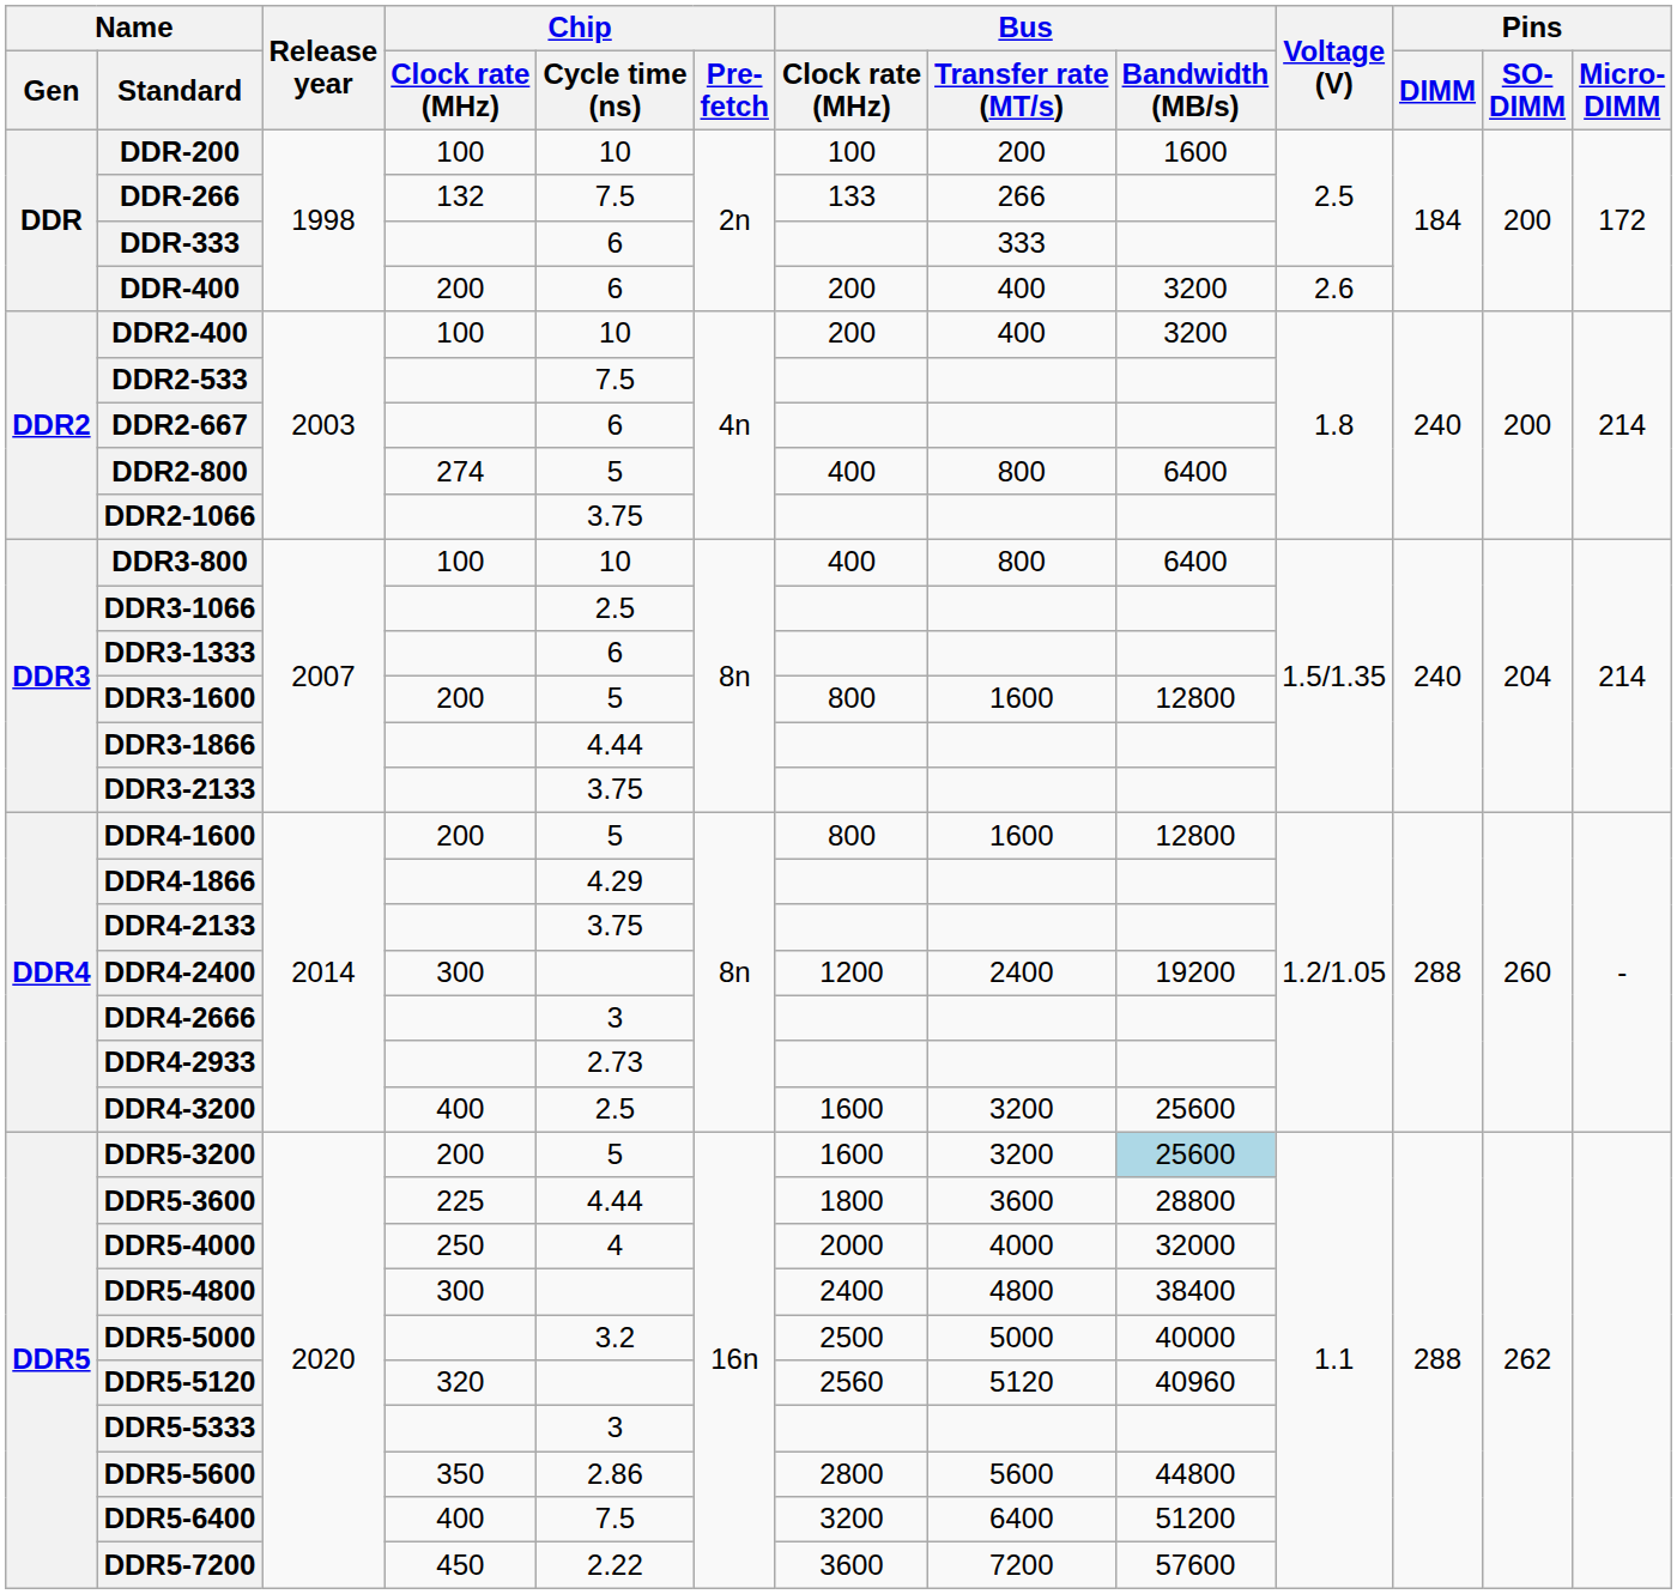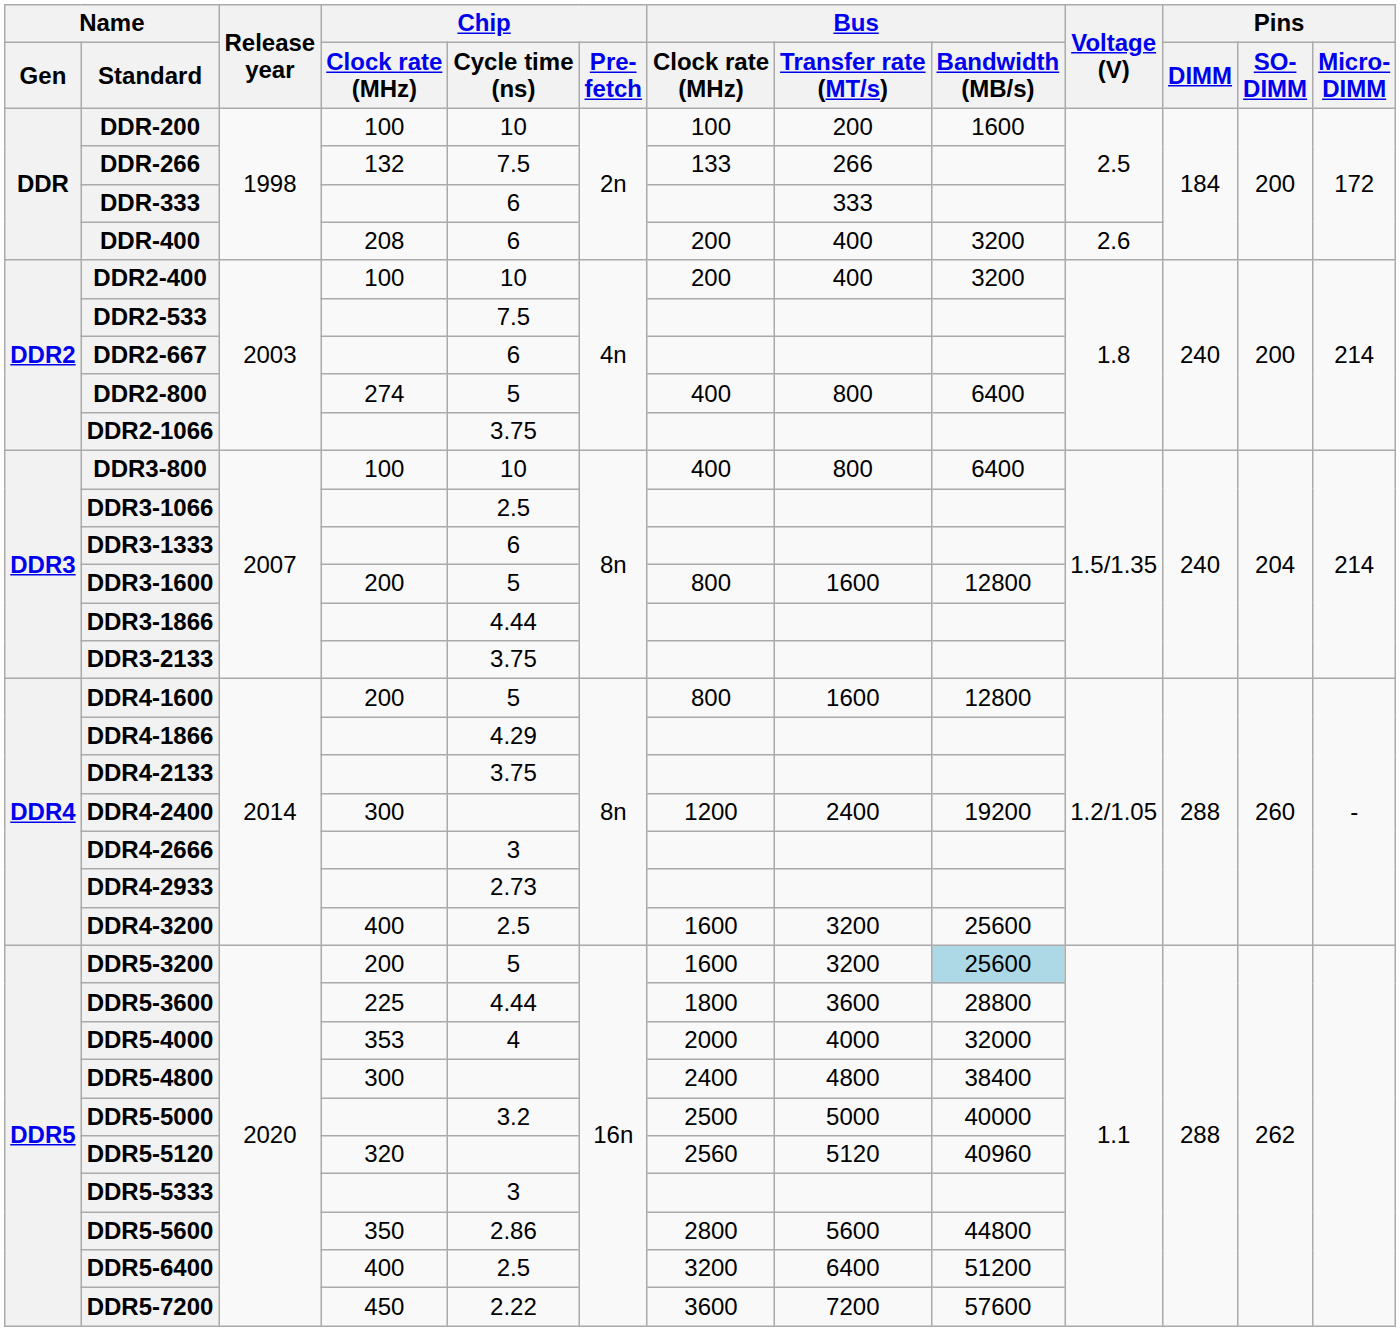 <table class="wikitable sortable" style="text-align: center;">
 <tr>
 <th colspan="2" scope="col">Name</th>
 <th rowspan="2" scope="col">Release<br>year</th>
 <th colspan="3" scope="col"><a href='#'>Chip</a></th>
 <th colspan="3" scope="col"><a href='#'>Bus</a></th>
 <th rowspan="2" scope="col"><a href='#'>Voltage</a><br>(V)</th>
 <th colspan="3" scope="col">Pins</th>
 </tr>
 <tr>
 <th scope="col">Gen</th>
 <th scope="col">Standard</th>
 <th scope="col"><a href='#'>Clock rate</a><br>(MHz)</th>
 <th scope="col">Cycle time<br>(ns)</th>
 <th scope="col"><a href='#'>Pre-<br>fetch</a></th>
 <th scope="col">Clock rate<br>(MHz)</th>
 <th scope="col"><a href='#'>Transfer rate</a><br>(<a href='#'>MT/s</a>)</th>
 <th scope="col"><a href='#'>Bandwidth</a><br>(MB/s)</th>
 <th scope="col"><a href='#'>DIMM</a></th>
 <th scope="col"><a href='#'>SO-<br>DIMM</a></th>
 <th scope="col"><a href='#'>Micro-<br>DIMM</a></th>
 </tr>
 <tr>
 <th rowspan="4" scope="row">DDR</th>
 <th>DDR-200</th>
 <td rowspan="4">1998</td>
 <td>100</td>
 <td>10</td>
 <td rowspan="4">2n</td>
 <td>100</td>
 <td>200</td>
 <td>1600</td>
 <td rowspan="3">2.5</td>
 <td rowspan="4">184</td>
 <td rowspan="4">200</td>
 <td rowspan="4">172</td>
 </tr>
 <tr>
 <th>DDR-266</th>
 <td>132</td>
 <td>7.5</td>
 <td>133</td>
 <td>266</td>
 <td></td>
 </tr>
 <tr>
 <th>DDR-333</th>
 <td></td>
 <td>6</td>
 <td></td>
 <td>333</td>
 <td></td>
 </tr>
 <tr>
 <th>DDR-400</th>
-<td>200</td>
+<td>208</td>
 <td>6</td>
 <td>200</td>
 <td>400</td>
 <td>3200</td>
 <td>2.6</td>
 </tr>
 <tr>
 <th rowspan="5" scope="row"><a href='#'>DDR2</a></th>
 <th>DDR2-400</th>
 <td rowspan="5">2003</td>
 <td>100</td>
 <td>10</td>
 <td rowspan="5">4n</td>
 <td>200</td>
 <td>400</td>
 <td>3200</td>
 <td rowspan="5">1.8</td>
 <td rowspan="5">240</td>
 <td rowspan="5">200</td>
 <td rowspan="5">214</td>
 </tr>
 <tr>
 <th>DDR2-533</th>
 <td></td>
 <td>7.5</td>
 <td></td>
 <td></td>
 <td></td>
 </tr>
 <tr>
 <th>DDR2-667</th>
 <td></td>
 <td>6</td>
 <td></td>
 <td></td>
 <td></td>
 </tr>
 <tr>
 <th>DDR2-800</th>
 <td>274</td>
 <td>5</td>
 <td>400</td>
 <td>800</td>
 <td>6400</td>
 </tr>
 <tr>
 <th>DDR2-1066</th>
 <td></td>
 <td>3.75</td>
 <td></td>
 <td></td>
 <td></td>
 </tr>
 <tr>
 <th rowspan="6" scope="row"><a href='#'>DDR3</a></th>
 <th>DDR3-800</th>
 <td rowspan="6">2007</td>
 <td>100</td>
 <td>10</td>
 <td rowspan="6">8n</td>
 <td>400</td>
 <td>800</td>
 <td>6400</td>
 <td rowspan="6">1.5/1.35</td>
 <td rowspan="6">240</td>
 <td rowspan="6">204</td>
 <td rowspan="6">214</td>
 </tr>
 <tr>
 <th>DDR3-1066</th>
 <td></td>
 <td>2.5</td>
 <td></td>
 <td></td>
 <td></td>
 </tr>
 <tr>
 <th>DDR3-1333</th>
 <td></td>
 <td>6</td>
 <td></td>
 <td></td>
 <td></td>
 </tr>
 <tr>
 <th>DDR3-1600</th>
 <td>200</td>
 <td>5</td>
 <td>800</td>
 <td>1600</td>
 <td>12800</td>
 </tr>
 <tr>
 <th>DDR3-1866</th>
 <td></td>
 <td>4.44</td>
 <td></td>
 <td></td>
 <td></td>
 </tr>
 <tr>
 <th>DDR3-2133</th>
 <td></td>
 <td>3.75</td>
 <td></td>
 <td></td>
 <td></td>
 </tr>
 <tr>
 <th rowspan="7" scope="row"><a href='#'>DDR4</a></th>
 <th>DDR4-1600</th>
 <td rowspan="7">2014</td>
 <td>200</td>
 <td>5</td>
 <td rowspan="7">8n</td>
 <td>800</td>
 <td>1600</td>
 <td>12800</td>
 <td rowspan="7">1.2/1.05</td>
 <td rowspan="7">288</td>
 <td rowspan="7">260</td>
 <td rowspan="7">-</td>
 </tr>
 <tr>
 <th>DDR4-1866</th>
 <td></td>
 <td>4.29</td>
 <td></td>
 <td></td>
 <td></td>
 </tr>
 <tr>
 <th>DDR4-2133</th>
 <td></td>
 <td>3.75</td>
 <td></td>
 <td></td>
 <td></td>
 </tr>
 <tr>
 <th>DDR4-2400</th>
 <td>300</td>
 <td></td>
 <td>1200</td>
 <td>2400</td>
 <td>19200</td>
 </tr>
 <tr>
 <th>DDR4-2666</th>
 <td></td>
 <td>3</td>
 <td></td>
 <td></td>
 <td></td>
 </tr>
 <tr>
 <th>DDR4-2933</th>
 <td></td>
 <td>2.73</td>
 <td></td>
 <td></td>
 <td></td>
 </tr>
 <tr>
 <th>DDR4-3200</th>
 <td>400</td>
 <td>2.5</td>
 <td>1600</td>
 <td>3200</td>
 <td>25600</td>
 </tr>
 <tr>
 <th rowspan="10"><a href='#'>DDR5</a></th>
 <th>DDR5-3200</th>
 <td rowspan="10">2020</td>
 <td>200</td>
 <td>5</td>
 <td rowspan="10">16n</td>
 <td>1600</td>
 <td>3200</td>
 <td style="background: lightblue;">25600</td>
 <td rowspan="10">1.1</td>
 <td rowspan="10">288</td>
 <td rowspan="10">262</td>
 <td rowspan="10"></td>
 </tr>
 <tr>
 <th>DDR5-3600</th>
 <td>225</td>
 <td>4.44</td>
 <td>1800</td>
 <td>3600</td>
 <td>28800</td>
 </tr>
 <tr>
 <th>DDR5-4000</th>
-<td>250</td>
+<td>353</td>
 <td>4</td>
 <td>2000</td>
 <td>4000</td>
 <td>32000</td>
 </tr>
 <tr>
 <th>DDR5-4800</th>
 <td>300</td>
 <td></td>
 <td>2400</td>
 <td>4800</td>
 <td>38400</td>
 </tr>
 <tr>
 <th>DDR5-5000</th>
 <td></td>
 <td>3.2</td>
 <td>2500</td>
 <td>5000</td>
 <td>40000</td>
 </tr>
 <tr>
 <th>DDR5-5120</th>
 <td>320</td>
 <td></td>
 <td>2560</td>
 <td>5120</td>
 <td>40960</td>
 </tr>
 <tr>
 <th>DDR5-5333</th>
 <td></td>
 <td>3</td>
 <td></td>
 <td></td>
 <td></td>
 </tr>
 <tr>
 <th>DDR5-5600</th>
 <td>350</td>
 <td>2.86</td>
 <td>2800</td>
 <td>5600</td>
 <td>44800</td>
 </tr>
 <tr>
 <th>DDR5-6400</th>
 <td>400</td>
-<td>7.5</td>
+<td>2.5</td>
 <td>3200</td>
 <td>6400</td>
 <td>51200</td>
 </tr>
 <tr>
 <th>DDR5-7200</th>
 <td>450</td>
 <td>2.22</td>
 <td>3600</td>
 <td>7200</td>
 <td>57600</td>
 </tr>
 </table>
